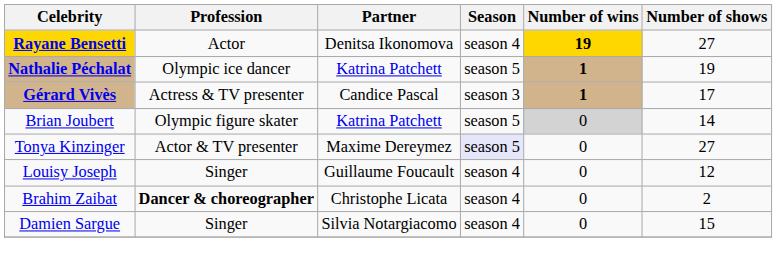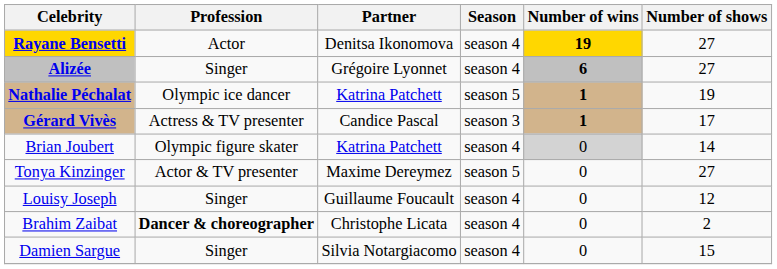 <table class="wikitable sortable" style="text-align:center">
 <tr>
 <th>Celebrity</th>
 <th class="unsortable">Profession</th>
 <th>Partner</th>
 <th>Season</th>
 <th>Number of wins</th>
 <th>Number of shows</th>
 </tr>
 <tr>
 <th style="background:gold;"><a href='#'>Rayane Bensetti</a></th>
 <td>Actor</td>
 <td>Denitsa Ikonomova</td>
 <td>season 4</td>
 <th style="background:gold;">19</th>
+<td>27</td>
+</tr>
+<tr>
+<th style="background:silver;"><a href='#'>Alizée</a></th>
+<td>Singer</td>
+<td>Grégoire Lyonnet</td>
+<td>season 4</td>
+<th style="background:silver;">6</th>
 <td>27</td>
 </tr>
 <tr>
 <th style="background:tan;"><a href='#'>Nathalie Péchalat</a></th>
 <td>Olympic ice dancer</td>
 <td><a href='#'>Katrina Patchett</a></td>
 <td>season 5</td>
 <th style="background:tan;">1</th>
 <td>19</td>
 </tr>
 <tr>
 <th style="background:tan;"><a href='#'>Gérard Vivès</a></th>
 <td>Actress & TV presenter</td>
 <td>Candice Pascal</td>
 <td>season 3</td>
 <th style="background:tan;">1</th>
 <td>17</td>
 </tr>
 <tr>
 <td><a href='#'>Brian Joubert</a></td>
 <td>Olympic figure skater</td>
 <td><a href='#'>Katrina Patchett</a></td>
-<td>season 5</td>
+<td>season 4</td>
 <td style="background: lightgrey;">0</td>
 <td>14</td>
 </tr>
 <tr>
 <td><a href='#'>Tonya Kinzinger</a></td>
 <td>Actor & TV presenter</td>
 <td>Maxime Dereymez</td>
-<td style="background: lavender;">season 5</td>
+<td>season 5</td>
 <td>0</td>
 <td>27</td>
 </tr>
 <tr>
 <td><a href='#'>Louisy Joseph</a></td>
 <td>Singer</td>
 <td>Guillaume Foucault</td>
 <td>season 4</td>
 <td>0</td>
 <td>12</td>
 </tr>
 <tr>
 <td><a href='#'>Brahim Zaibat</a></td>
 <td><strong>Dancer & choreographer</strong></td>
 <td>Christophe Licata</td>
 <td>season 4</td>
 <td>0</td>
 <td>2</td>
 </tr>
 <tr>
 <td><a href='#'>Damien Sargue</a></td>
 <td>Singer</td>
 <td>Silvia Notargiacomo</td>
 <td>season 4</td>
 <td>0</td>
 <td>15</td>
 </tr>
 <tr>
 </tr>
 </table>
